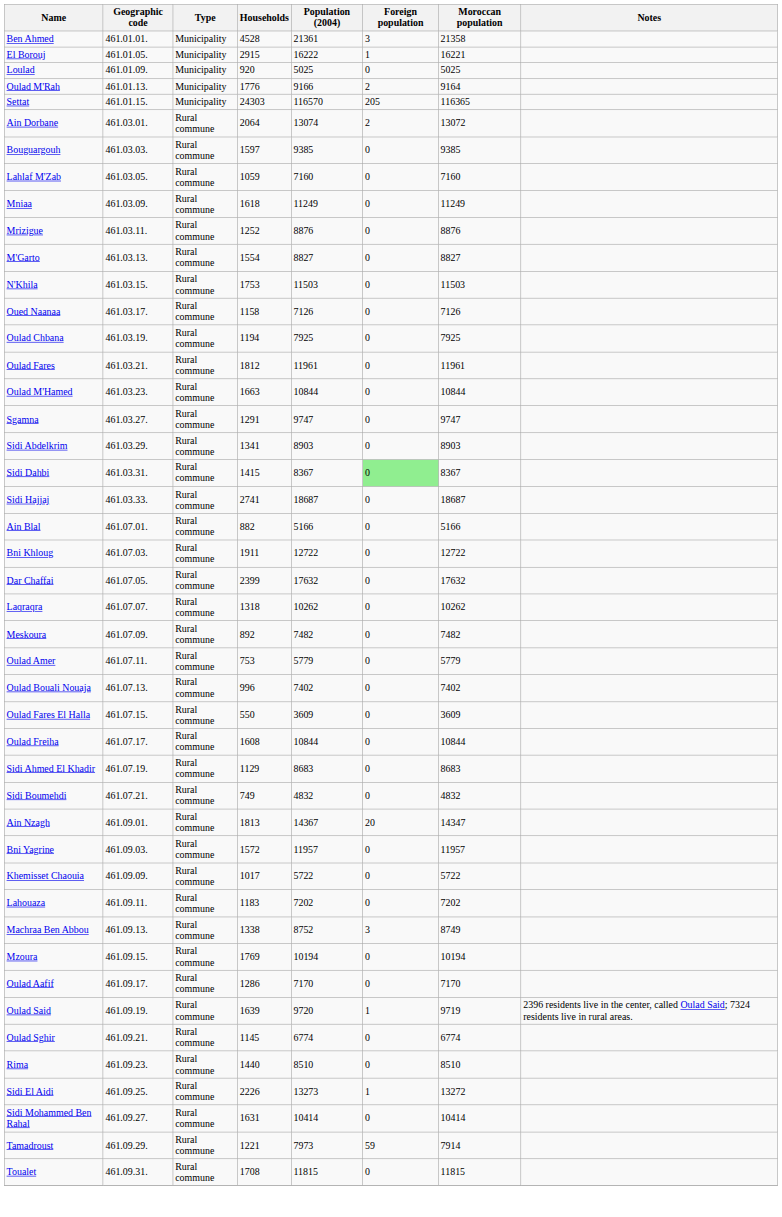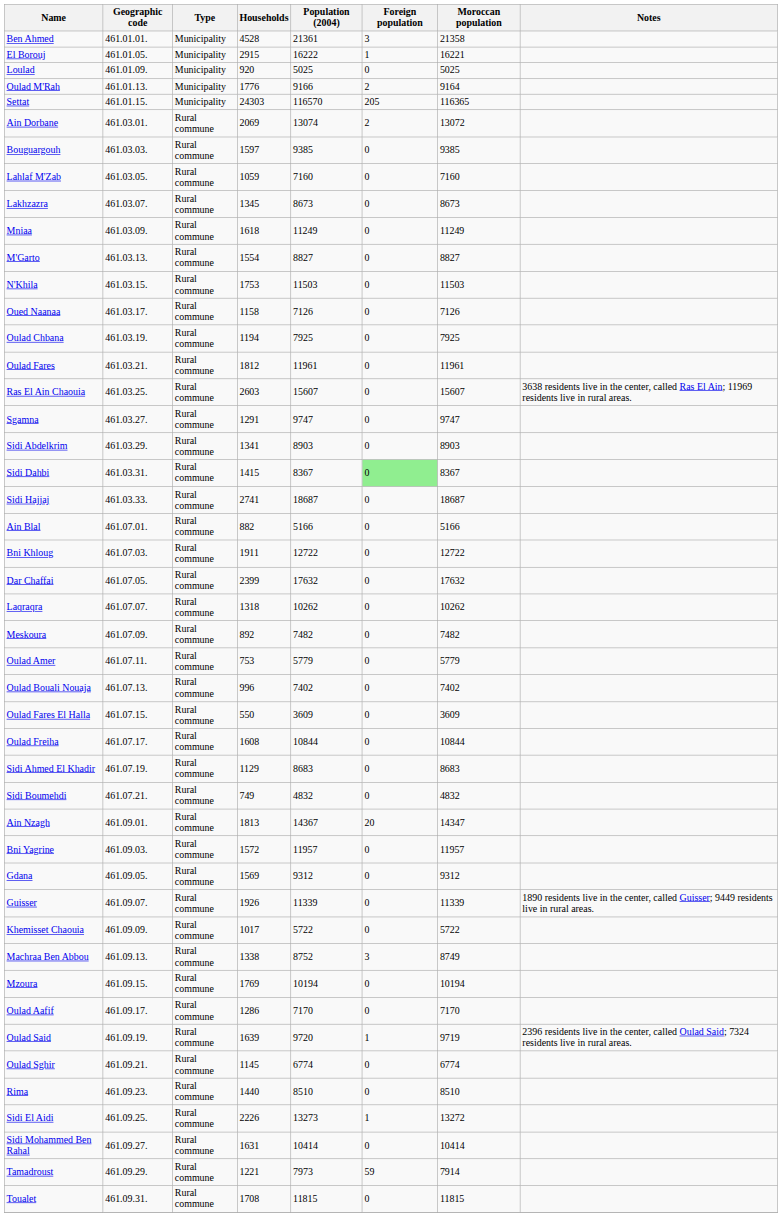 <table class="wikitable sortable">
 <tr>
 <th>Name</th>
 <th>Geographic code</th>
 <th>Type</th>
 <th>Households</th>
 <th>Population (2004)</th>
 <th>Foreign population</th>
 <th>Moroccan population</th>
 <th>Notes</th>
 </tr>
 <tr>
 <td><a href='#'>Ben Ahmed</a></td>
 <td>461.01.01.</td>
 <td>Municipality</td>
 <td>4528</td>
 <td>21361</td>
 <td>3</td>
 <td>21358</td>
 <td></td>
 </tr>
 <tr>
 <td><a href='#'>El Borouj</a></td>
 <td>461.01.05.</td>
 <td>Municipality</td>
 <td>2915</td>
 <td>16222</td>
 <td>1</td>
 <td>16221</td>
 <td></td>
 </tr>
 <tr>
 <td><a href='#'>Loulad</a></td>
 <td>461.01.09.</td>
 <td>Municipality</td>
 <td>920</td>
 <td>5025</td>
 <td>0</td>
 <td>5025</td>
 <td></td>
 </tr>
 <tr>
 <td><a href='#'>Oulad M'Rah</a></td>
 <td>461.01.13.</td>
 <td>Municipality</td>
 <td>1776</td>
 <td>9166</td>
 <td>2</td>
 <td>9164</td>
 <td></td>
 </tr>
 <tr>
 <td><a href='#'>Settat</a></td>
 <td>461.01.15.</td>
 <td>Municipality</td>
 <td>24303</td>
 <td>116570</td>
 <td>205</td>
 <td>116365</td>
 <td></td>
 </tr>
 <tr>
 <td><a href='#'>Ain Dorbane</a></td>
 <td>461.03.01.</td>
 <td>Rural commune</td>
-<td>2064</td>
+<td>2069</td>
 <td>13074</td>
 <td>2</td>
 <td>13072</td>
 <td></td>
 </tr>
 <tr>
 <td><a href='#'>Bouguargouh</a></td>
 <td>461.03.03.</td>
 <td>Rural commune</td>
 <td>1597</td>
 <td>9385</td>
 <td>0</td>
 <td>9385</td>
 <td></td>
 </tr>
 <tr>
 <td><a href='#'>Lahlaf M'Zab</a></td>
 <td>461.03.05.</td>
 <td>Rural commune</td>
 <td>1059</td>
 <td>7160</td>
 <td>0</td>
 <td>7160</td>
 <td></td>
 </tr>
 <tr>
+<td><a href='#'>Lakhzazra</a></td>
+<td>461.03.07.</td>
+<td>Rural commune</td>
+<td>1345</td>
+<td>8673</td>
+<td>0</td>
+<td>8673</td>
+<td></td>
+</tr>
+<tr>
 <td><a href='#'>Mniaa</a></td>
 <td>461.03.09.</td>
 <td>Rural commune</td>
 <td>1618</td>
 <td>11249</td>
 <td>0</td>
 <td>11249</td>
-<td></td>
-</tr>
-<tr>
-<td><a href='#'>Mrizigue</a></td>
-<td>461.03.11.</td>
-<td>Rural commune</td>
-<td>1252</td>
-<td>8876</td>
-<td>0</td>
-<td>8876</td>
 <td></td>
 </tr>
 <tr>
 <td><a href='#'>M'Garto</a></td>
 <td>461.03.13.</td>
 <td>Rural commune</td>
 <td>1554</td>
 <td>8827</td>
 <td>0</td>
 <td>8827</td>
 <td></td>
 </tr>
 <tr>
 <td><a href='#'>N'Khila</a></td>
 <td>461.03.15.</td>
 <td>Rural commune</td>
 <td>1753</td>
 <td>11503</td>
 <td>0</td>
 <td>11503</td>
 <td></td>
 </tr>
 <tr>
 <td><a href='#'>Oued Naanaa</a></td>
 <td>461.03.17.</td>
 <td>Rural commune</td>
 <td>1158</td>
 <td>7126</td>
 <td>0</td>
 <td>7126</td>
 <td></td>
 </tr>
 <tr>
 <td><a href='#'>Oulad Chbana</a></td>
 <td>461.03.19.</td>
 <td>Rural commune</td>
 <td>1194</td>
 <td>7925</td>
 <td>0</td>
 <td>7925</td>
 <td></td>
 </tr>
 <tr>
 <td><a href='#'>Oulad Fares</a></td>
 <td>461.03.21.</td>
 <td>Rural commune</td>
 <td>1812</td>
 <td>11961</td>
 <td>0</td>
 <td>11961</td>
 <td></td>
 </tr>
 <tr>
-<td><a href='#'>Oulad M'Hamed</a></td>
-<td>461.03.23.</td>
+<td><a href='#'>Ras El Ain Chaouia</a></td>
+<td>461.03.25.</td>
 <td>Rural commune</td>
-<td>1663</td>
-<td>10844</td>
+<td>2603</td>
+<td>15607</td>
 <td>0</td>
-<td>10844</td>
-<td></td>
+<td>15607</td>
+<td>3638 residents live in the center, called <a href='#'>Ras El Ain</a>; 11969 residents live in rural areas.</td>
 </tr>
 <tr>
 <td><a href='#'>Sgamna</a></td>
 <td>461.03.27.</td>
 <td>Rural commune</td>
 <td>1291</td>
 <td>9747</td>
 <td>0</td>
 <td>9747</td>
 <td></td>
 </tr>
 <tr>
 <td><a href='#'>Sidi Abdelkrim</a></td>
 <td>461.03.29.</td>
 <td>Rural commune</td>
 <td>1341</td>
 <td>8903</td>
 <td>0</td>
 <td>8903</td>
 <td></td>
 </tr>
 <tr>
 <td><a href='#'>Sidi Dahbi</a></td>
 <td>461.03.31.</td>
 <td>Rural commune</td>
 <td>1415</td>
 <td>8367</td>
 <td style="background: lightgreen;">0</td>
 <td>8367</td>
 <td></td>
 </tr>
 <tr>
 <td><a href='#'>Sidi Hajjaj</a></td>
 <td>461.03.33.</td>
 <td>Rural commune</td>
 <td>2741</td>
 <td>18687</td>
 <td>0</td>
 <td>18687</td>
 <td></td>
 </tr>
 <tr>
 <td><a href='#'>Ain Blal</a></td>
 <td>461.07.01.</td>
 <td>Rural commune</td>
 <td>882</td>
 <td>5166</td>
 <td>0</td>
 <td>5166</td>
 <td></td>
 </tr>
 <tr>
 <td><a href='#'>Bni Khloug</a></td>
 <td>461.07.03.</td>
 <td>Rural commune</td>
 <td>1911</td>
 <td>12722</td>
 <td>0</td>
 <td>12722</td>
 <td></td>
 </tr>
 <tr>
 <td><a href='#'>Dar Chaffai</a></td>
 <td>461.07.05.</td>
 <td>Rural commune</td>
 <td>2399</td>
 <td>17632</td>
 <td>0</td>
 <td>17632</td>
 <td></td>
 </tr>
 <tr>
 <td><a href='#'>Laqraqra</a></td>
 <td>461.07.07.</td>
 <td>Rural commune</td>
 <td>1318</td>
 <td>10262</td>
 <td>0</td>
 <td>10262</td>
 <td></td>
 </tr>
 <tr>
 <td><a href='#'>Meskoura</a></td>
 <td>461.07.09.</td>
 <td>Rural commune</td>
 <td>892</td>
 <td>7482</td>
 <td>0</td>
 <td>7482</td>
 <td></td>
 </tr>
 <tr>
 <td><a href='#'>Oulad Amer</a></td>
 <td>461.07.11.</td>
 <td>Rural commune</td>
 <td>753</td>
 <td>5779</td>
 <td>0</td>
 <td>5779</td>
 <td></td>
 </tr>
 <tr>
 <td><a href='#'>Oulad Bouali Nouaja</a></td>
 <td>461.07.13.</td>
 <td>Rural commune</td>
 <td>996</td>
 <td>7402</td>
 <td>0</td>
 <td>7402</td>
 <td></td>
 </tr>
 <tr>
 <td><a href='#'>Oulad Fares El Halla</a></td>
 <td>461.07.15.</td>
 <td>Rural commune</td>
 <td>550</td>
 <td>3609</td>
 <td>0</td>
 <td>3609</td>
 <td></td>
 </tr>
 <tr>
 <td><a href='#'>Oulad Freiha</a></td>
 <td>461.07.17.</td>
 <td>Rural commune</td>
 <td>1608</td>
 <td>10844</td>
 <td>0</td>
 <td>10844</td>
 <td></td>
 </tr>
 <tr>
 <td><a href='#'>Sidi Ahmed El Khadir</a></td>
 <td>461.07.19.</td>
 <td>Rural commune</td>
 <td>1129</td>
 <td>8683</td>
 <td>0</td>
 <td>8683</td>
 <td></td>
 </tr>
 <tr>
 <td><a href='#'>Sidi Boumehdi</a></td>
 <td>461.07.21.</td>
 <td>Rural commune</td>
 <td>749</td>
 <td>4832</td>
 <td>0</td>
 <td>4832</td>
 <td></td>
 </tr>
 <tr>
 <td><a href='#'>Ain Nzagh</a></td>
 <td>461.09.01.</td>
 <td>Rural commune</td>
 <td>1813</td>
 <td>14367</td>
 <td>20</td>
 <td>14347</td>
 <td></td>
 </tr>
 <tr>
 <td><a href='#'>Bni Yagrine</a></td>
 <td>461.09.03.</td>
 <td>Rural commune</td>
 <td>1572</td>
 <td>11957</td>
 <td>0</td>
 <td>11957</td>
 <td></td>
 </tr>
 <tr>
+<td><a href='#'>Gdana</a></td>
+<td>461.09.05.</td>
+<td>Rural commune</td>
+<td>1569</td>
+<td>9312</td>
+<td>0</td>
+<td>9312</td>
+<td></td>
+</tr>
+<tr>
+<td><a href='#'>Guisser</a></td>
+<td>461.09.07.</td>
+<td>Rural commune</td>
+<td>1926</td>
+<td>11339</td>
+<td>0</td>
+<td>11339</td>
+<td>1890 residents live in the center, called <a href='#'>Guisser</a>; 9449 residents live in rural areas.</td>
+</tr>
+<tr>
 <td><a href='#'>Khemisset Chaouia</a></td>
 <td>461.09.09.</td>
 <td>Rural commune</td>
 <td>1017</td>
 <td>5722</td>
 <td>0</td>
 <td>5722</td>
-<td></td>
-</tr>
-<tr>
-<td><a href='#'>Lahouaza</a></td>
-<td>461.09.11.</td>
-<td>Rural commune</td>
-<td>1183</td>
-<td>7202</td>
-<td>0</td>
-<td>7202</td>
 <td></td>
 </tr>
 <tr>
 <td><a href='#'>Machraa Ben Abbou</a></td>
 <td>461.09.13.</td>
 <td>Rural commune</td>
 <td>1338</td>
 <td>8752</td>
 <td>3</td>
 <td>8749</td>
 <td></td>
 </tr>
 <tr>
 <td><a href='#'>Mzoura</a></td>
 <td>461.09.15.</td>
 <td>Rural commune</td>
 <td>1769</td>
 <td>10194</td>
 <td>0</td>
 <td>10194</td>
 <td></td>
 </tr>
 <tr>
 <td><a href='#'>Oulad Aafif</a></td>
 <td>461.09.17.</td>
 <td>Rural commune</td>
 <td>1286</td>
 <td>7170</td>
 <td>0</td>
 <td>7170</td>
 <td></td>
 </tr>
 <tr>
 <td><a href='#'>Oulad Said</a></td>
 <td>461.09.19.</td>
 <td>Rural commune</td>
 <td>1639</td>
 <td>9720</td>
 <td>1</td>
 <td>9719</td>
 <td>2396 residents live in the center, called <a href='#'>Oulad Said</a>; 7324 residents live in rural areas.</td>
 </tr>
 <tr>
 <td><a href='#'>Oulad Sghir</a></td>
 <td>461.09.21.</td>
 <td>Rural commune</td>
 <td>1145</td>
 <td>6774</td>
 <td>0</td>
 <td>6774</td>
 <td></td>
 </tr>
 <tr>
 <td><a href='#'>Rima</a></td>
 <td>461.09.23.</td>
 <td>Rural commune</td>
 <td>1440</td>
 <td>8510</td>
 <td>0</td>
 <td>8510</td>
 <td></td>
 </tr>
 <tr>
 <td><a href='#'>Sidi El Aidi</a></td>
 <td>461.09.25.</td>
 <td>Rural commune</td>
 <td>2226</td>
 <td>13273</td>
 <td>1</td>
 <td>13272</td>
 <td></td>
 </tr>
 <tr>
 <td><a href='#'>Sidi Mohammed Ben Rahal</a></td>
 <td>461.09.27.</td>
 <td>Rural commune</td>
 <td>1631</td>
 <td>10414</td>
 <td>0</td>
 <td>10414</td>
 <td></td>
 </tr>
 <tr>
 <td><a href='#'>Tamadroust</a></td>
 <td>461.09.29.</td>
 <td>Rural commune</td>
 <td>1221</td>
 <td>7973</td>
 <td>59</td>
 <td>7914</td>
 <td></td>
 </tr>
 <tr>
 <td><a href='#'>Toualet</a></td>
 <td>461.09.31.</td>
 <td>Rural commune</td>
 <td>1708</td>
 <td>11815</td>
 <td>0</td>
 <td>11815</td>
 <td></td>
 </tr>
 <tr>
 </tr>
 </table>
